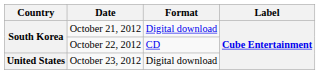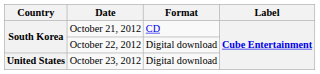 <table class="wikitable plainrowheaders">
 <tr>
 <th scope="col">Country</th>
 <th>Date</th>
 <th>Format</th>
 <th>Label</th>
 </tr>
 <tr>
 <th scope="row" rowspan="2">South Korea</th>
 <td>October 21, 2012</td>
-<td><a href='#'>Digital download</a></td>
+<td><a href='#'>CD</a></td>
 <th scope="row" rowspan="3"><a href='#'>Cube Entertainment</a></th>
 </tr>
 <tr>
 <td>October 22, 2012</td>
-<td><a href='#'>CD</a></td>
+<td>Digital download</td>
 </tr>
 <tr>
 <th scope="row">United States</th>
 <td>October 23, 2012</td>
 <td>Digital download</td>
 </tr>
 </table>
